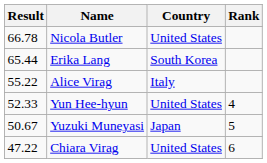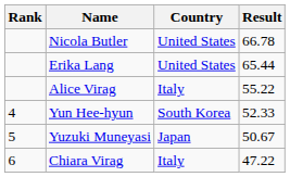 <table class="wikitable" style="font-size:95%" style="text-align:center; width:35em;">
 <tr>
-<th>Result</th>
+<th>Rank</th>
 <th>Name</th>
 <th>Country</th>
-<th>Rank</th>
+<th>Result</th>
 </tr>
 <tr>
-<td>66.78</td>
+<td></td>
 <td align=left><a href='#'>Nicola Butler</a></td>
 <td align="left"> <a href='#'>United States</a></td>
-<td></td>
+<td>66.78</td>
 </tr>
 <tr>
+<td></td>
+<td align=left><a href='#'>Erika Lang</a></td>
+<td align=left> <a href='#'>United States</a></td>
 <td>65.44</td>
-<td align=left><a href='#'>Erika Lang</a></td>
-<td align="left"> <a href='#'>South Korea</a></td>
-<td></td>
 </tr>
 <tr>
-<td>55.22</td>
+<td></td>
 <td align=left><a href='#'>Alice Virag</a></td>
 <td align="left"> <a href='#'>Italy</a></td>
-<td></td>
+<td>55.22</td>
 </tr>
 <tr>
+<td>4</td>
+<td align=left><a href='#'>Yun Hee-hyun</a></td>
+<td align="left"> <a href='#'>South Korea</a></td>
 <td>52.33</td>
-<td align=left><a href='#'>Yun Hee-hyun</a></td>
-<td align=left> <a href='#'>United States</a></td>
-<td>4</td>
 </tr>
 <tr>
-<td>50.67</td>
+<td>5</td>
 <td align=left><a href='#'>Yuzuki Muneyasi</a></td>
 <td align="left"> <a href='#'>Japan</a></td>
-<td>5</td>
+<td>50.67</td>
 </tr>
 <tr>
+<td>6</td>
+<td align=left><a href='#'>Chiara Virag</a></td>
+<td align="left"> <a href='#'>Italy</a></td>
 <td>47.22</td>
-<td align=left><a href='#'>Chiara Virag</a></td>
-<td align=left> <a href='#'>United States</a></td>
-<td>6</td>
 </tr>
 </table>
